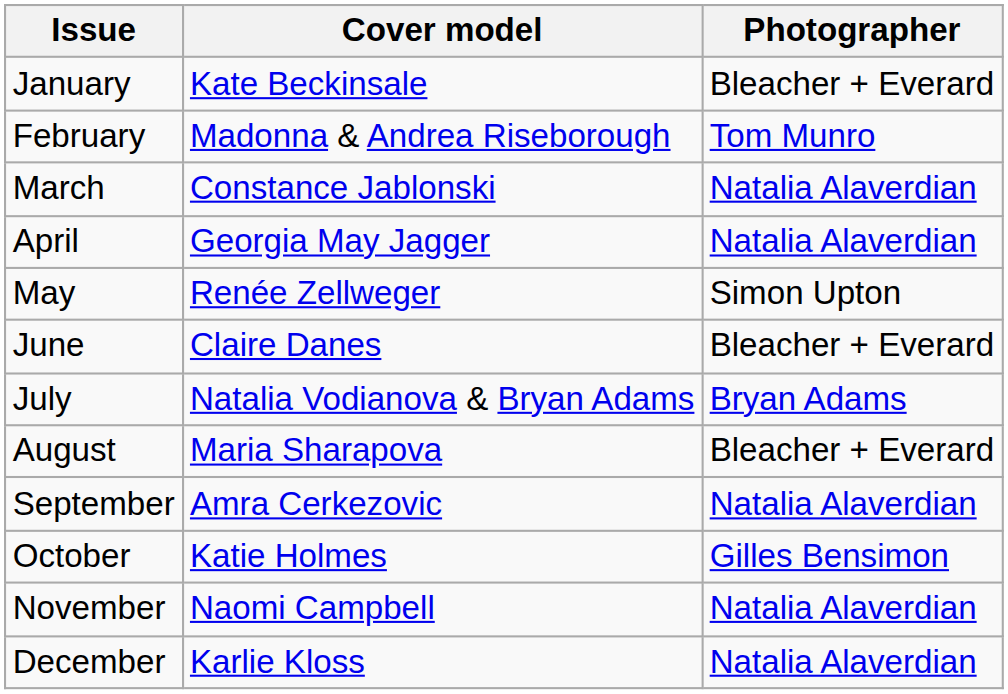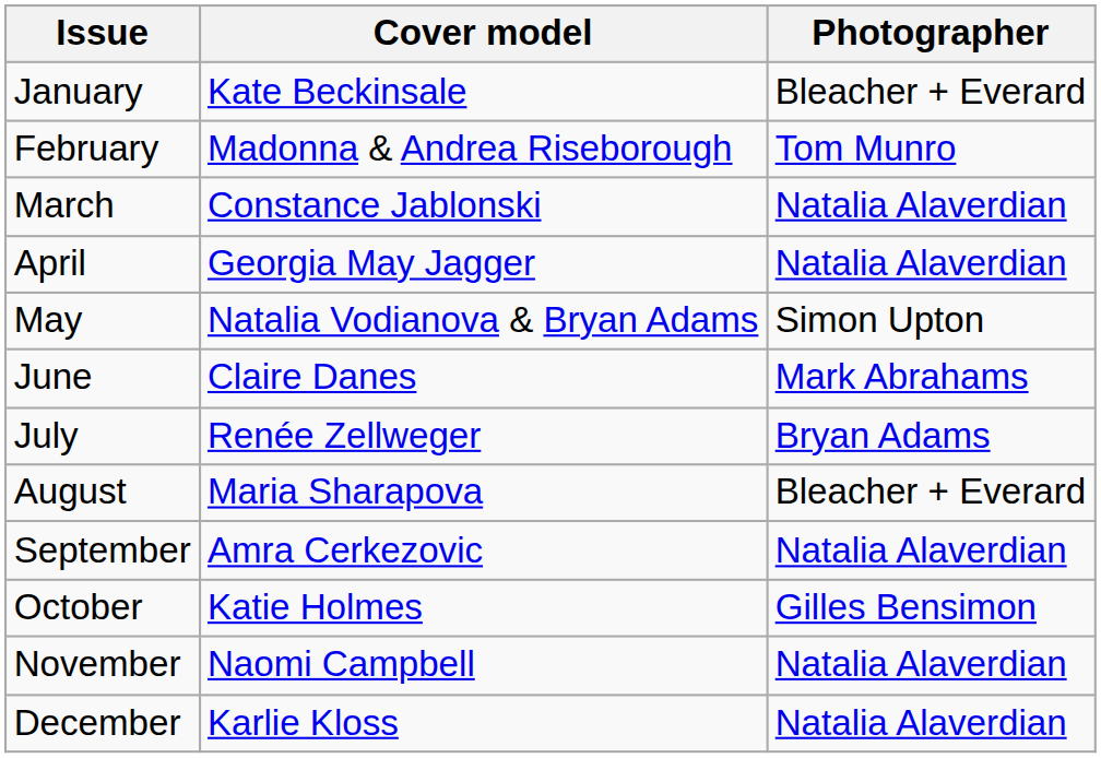 <table class="sortable wikitable">
 <tr>
 <th>Issue</th>
 <th>Cover model</th>
 <th>Photographer</th>
 </tr>
 <tr>
 <td>January</td>
 <td><a href='#'>Kate Beckinsale</a></td>
 <td>Bleacher + Everard</td>
 </tr>
 <tr>
 <td>February</td>
 <td><a href='#'>Madonna</a> & <a href='#'>Andrea Riseborough</a></td>
 <td><a href='#'>Tom Munro</a></td>
 </tr>
 <tr>
 <td>March</td>
 <td><a href='#'>Constance Jablonski</a></td>
 <td><a href='#'>Natalia Alaverdian</a></td>
 </tr>
 <tr>
 <td>April</td>
 <td><a href='#'>Georgia May Jagger</a></td>
 <td><a href='#'>Natalia Alaverdian</a></td>
 </tr>
 <tr>
 <td>May</td>
-<td><a href='#'>Renée Zellweger</a></td>
+<td><a href='#'>Natalia Vodianova</a> & <a href='#'>Bryan Adams</a></td>
 <td>Simon Upton</td>
 </tr>
 <tr>
 <td>June</td>
 <td><a href='#'>Claire Danes</a></td>
-<td>Bleacher + Everard</td>
+<td><a href='#'>Mark Abrahams</a></td>
 </tr>
 <tr>
 <td>July</td>
-<td><a href='#'>Natalia Vodianova</a> & <a href='#'>Bryan Adams</a></td>
+<td><a href='#'>Renée Zellweger</a></td>
 <td><a href='#'>Bryan Adams</a></td>
 </tr>
 <tr>
 <td>August</td>
 <td><a href='#'>Maria Sharapova</a></td>
 <td>Bleacher + Everard</td>
 </tr>
 <tr>
 <td>September</td>
 <td><a href='#'>Amra Cerkezovic</a></td>
 <td><a href='#'>Natalia Alaverdian</a></td>
 </tr>
 <tr>
 <td>October</td>
 <td><a href='#'>Katie Holmes</a></td>
 <td><a href='#'>Gilles Bensimon</a></td>
 </tr>
 <tr>
 <td>November</td>
 <td><a href='#'>Naomi Campbell</a></td>
 <td><a href='#'>Natalia Alaverdian</a></td>
 </tr>
 <tr>
 <td>December</td>
 <td><a href='#'>Karlie Kloss</a></td>
 <td><a href='#'>Natalia Alaverdian</a></td>
 </tr>
 </table>
